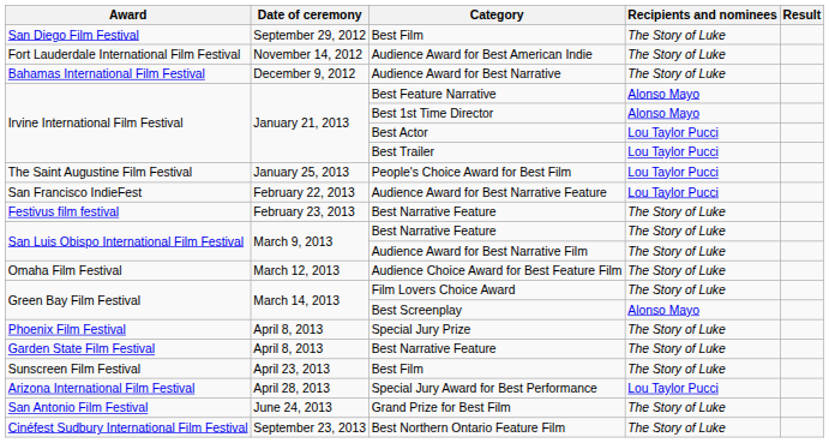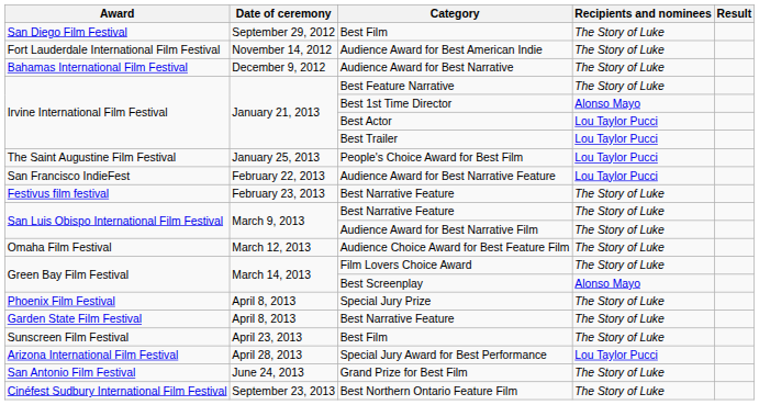 <table class="wikitable" style="font-size: 95%;">
 <tr>
 <th>Award</th>
 <th>Date of ceremony</th>
 <th>Category</th>
 <th>Recipients and nominees</th>
 <th>Result</th>
 </tr>
 <tr>
 <td><a href='#'>San Diego Film Festival</a></td>
 <td>September 29, 2012</td>
 <td>Best Film</td>
 <td><em>The Story of Luke</em></td>
 <td></td>
 </tr>
 <tr>
 <td>Fort Lauderdale International Film Festival</td>
 <td>November 14, 2012</td>
 <td>Audience Award for Best American Indie</td>
 <td><em>The Story of Luke</em></td>
 <td></td>
 </tr>
 <tr>
 <td><a href='#'>Bahamas International Film Festival</a></td>
 <td>December 9, 2012</td>
 <td>Audience Award for Best Narrative</td>
 <td><em>The Story of Luke</em></td>
 <td></td>
 </tr>
 <tr>
 <td rowspan="4">Irvine International Film Festival</td>
 <td rowspan="4">January 21, 2013</td>
 <td>Best Feature Narrative</td>
-<td><a href='#'>Alonso Mayo</a></td>
+<td><em>The Story of Luke</em></td>
 <td></td>
 </tr>
 <tr>
 <td>Best 1st Time Director</td>
 <td><a href='#'>Alonso Mayo</a></td>
 <td></td>
 </tr>
 <tr>
 <td>Best Actor</td>
 <td><a href='#'>Lou Taylor Pucci</a></td>
 <td></td>
 </tr>
 <tr>
 <td>Best Trailer</td>
 <td><a href='#'>Lou Taylor Pucci</a></td>
 <td></td>
 </tr>
 <tr>
 <td>The Saint Augustine Film Festival</td>
 <td>January 25, 2013</td>
 <td>People's Choice Award for Best Film</td>
 <td><a href='#'>Lou Taylor Pucci</a></td>
 <td></td>
 </tr>
 <tr>
 <td>San Francisco IndieFest</td>
 <td>February 22, 2013</td>
 <td>Audience Award for Best Narrative Feature</td>
 <td><a href='#'>Lou Taylor Pucci</a></td>
 <td></td>
 </tr>
 <tr>
 <td><a href='#'>Festivus film festival</a></td>
 <td>February 23, 2013</td>
 <td>Best Narrative Feature</td>
 <td><em>The Story of Luke</em></td>
 <td></td>
 </tr>
 <tr>
 <td rowspan="2"><a href='#'>San Luis Obispo International Film Festival</a></td>
 <td rowspan="2">March 9, 2013</td>
 <td>Best Narrative Feature</td>
 <td><em>The Story of Luke</em></td>
 <td></td>
 </tr>
 <tr>
 <td>Audience Award for Best Narrative Film</td>
 <td><em>The Story of Luke</em></td>
 <td></td>
 </tr>
 <tr>
 <td>Omaha Film Festival</td>
 <td>March 12, 2013</td>
 <td>Audience Choice Award for Best Feature Film</td>
 <td><em>The Story of Luke</em></td>
 <td></td>
 </tr>
 <tr>
 <td rowspan="2">Green Bay Film Festival</td>
 <td rowspan="2">March 14, 2013</td>
 <td>Film Lovers Choice Award</td>
 <td><em>The Story of Luke</em></td>
 <td></td>
 </tr>
 <tr>
 <td>Best Screenplay</td>
 <td><a href='#'>Alonso Mayo</a></td>
 <td></td>
 </tr>
 <tr>
 <td><a href='#'>Phoenix Film Festival</a></td>
 <td>April 8, 2013</td>
 <td>Special Jury Prize</td>
 <td><em>The Story of Luke</em></td>
 <td></td>
 </tr>
 <tr>
 <td><a href='#'>Garden State Film Festival</a></td>
 <td>April 8, 2013</td>
 <td>Best Narrative Feature</td>
 <td><em>The Story of Luke</em></td>
 <td></td>
 </tr>
 <tr>
 <td>Sunscreen Film Festival</td>
 <td>April 23, 2013</td>
 <td>Best Film</td>
 <td><em>The Story of Luke</em></td>
 <td></td>
 </tr>
 <tr>
 <td><a href='#'>Arizona International Film Festival</a></td>
 <td>April 28, 2013</td>
 <td>Special Jury Award for Best Performance</td>
 <td><a href='#'>Lou Taylor Pucci</a></td>
 <td></td>
 </tr>
 <tr>
 <td><a href='#'>San Antonio Film Festival</a></td>
 <td>June 24, 2013</td>
 <td>Grand Prize for Best Film</td>
 <td><em>The Story of Luke</em></td>
 <td></td>
 </tr>
 <tr>
 <td><a href='#'>Cinéfest Sudbury International Film Festival</a></td>
 <td>September 23, 2013</td>
 <td>Best Northern Ontario Feature Film</td>
 <td><em>The Story of Luke</em></td>
 <td></td>
 </tr>
 </table>
